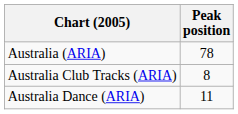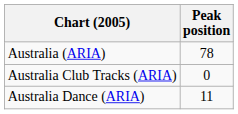 <table class="wikitable sortable">
 <tr>
 <th>Chart (2005)</th>
 <th>Peak<br>position</th>
 </tr>
 <tr>
 <td>Australia (<a href='#'>ARIA</a>)</td>
 <td align="center">78</td>
 </tr>
 <tr>
 <td>Australia Club Tracks (<a href='#'>ARIA</a>)</td>
-<td align="center">8</td>
+<td align="center">0</td>
 </tr>
 <tr>
 <td>Australia Dance (<a href='#'>ARIA</a>)</td>
 <td align="center">11</td>
 </tr>
 </table>
